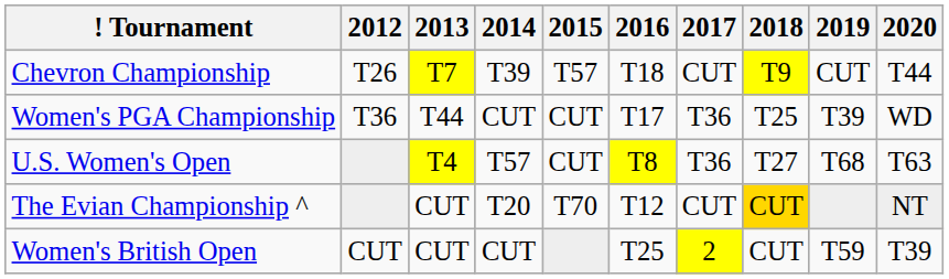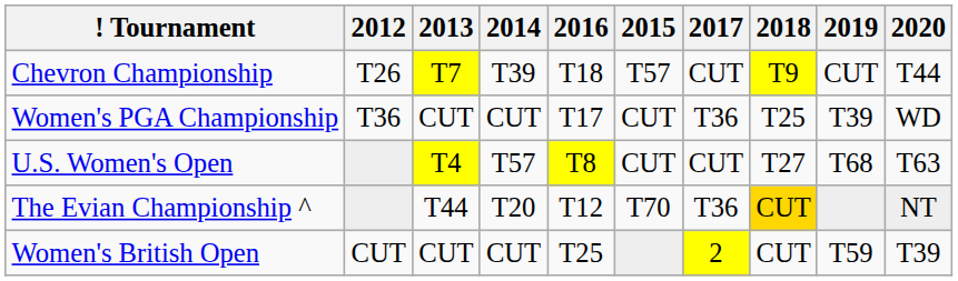 <table class="wikitable" style="font-size:95%;text-align:center;">
 <tr>
 <th>! Tournament</th>
 <th>2012</th>
 <th>2013</th>
 <th>2014</th>
+<th>2016</th>
 <th>2015</th>
-<th>2016</th>
 <th>2017</th>
 <th>2018</th>
 <th>2019</th>
 <th>2020</th>
 </tr>
 <tr>
 <td align=left><a href='#'>Chevron Championship</a></td>
 <td>T26</td>
 <td style="background:yellow;">T7</td>
 <td>T39</td>
+<td>T18</td>
 <td>T57</td>
-<td>T18</td>
 <td>CUT</td>
 <td style="background:yellow;">T9</td>
 <td>CUT</td>
 <td>T44</td>
 </tr>
 <tr>
 <td align=left><a href='#'>Women's PGA Championship</a></td>
 <td>T36</td>
-<td>T44</td>
 <td>CUT</td>
 <td>CUT</td>
 <td>T17</td>
+<td>CUT</td>
 <td>T36</td>
 <td>T25</td>
 <td>T39</td>
 <td>WD</td>
 </tr>
 <tr>
 <td align=left><a href='#'>U.S. Women's Open</a></td>
 <td style="background:#eeeeee;"></td>
 <td style="background:yellow;">T4</td>
 <td>T57</td>
+<td style="background:yellow;">T8</td>
 <td>CUT</td>
-<td style="background:yellow;">T8</td>
-<td>T36</td>
+<td>CUT</td>
 <td>T27</td>
 <td>T68</td>
 <td>T63</td>
 </tr>
 <tr>
 <td align=left><a href='#'>The Evian Championship</a> ^</td>
 <td style="background:#eeeeee;" colspan=1></td>
-<td>CUT</td>
+<td>T44</td>
 <td>T20</td>
+<td>T12</td>
 <td>T70</td>
-<td>T12</td>
-<td>CUT</td>
+<td>T36</td>
 <td style="background: gold;">CUT</td>
 <td style="background:#eeeeee;"></td>
 <td style="background:#eeeeee;">NT</td>
 </tr>
 <tr>
 <td align=left><a href='#'>Women's British Open</a></td>
 <td>CUT</td>
 <td>CUT</td>
 <td>CUT</td>
+<td>T25</td>
 <td style="background:#eeeeee;"></td>
-<td>T25</td>
 <td style="background:yellow;">2</td>
 <td>CUT</td>
 <td>T59</td>
 <td>T39</td>
 </tr>
 </table>
